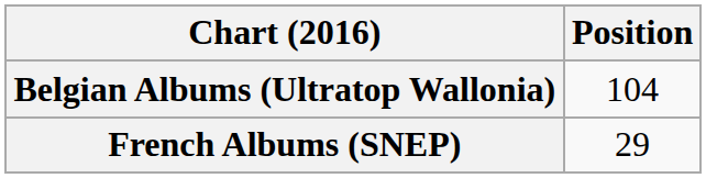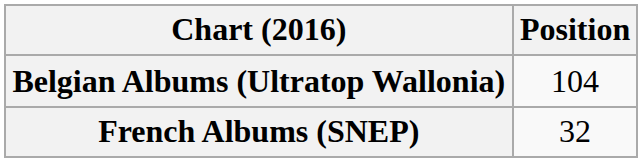 <table class="wikitable sortable plainrowheaders" style="text-align:center">
 <tr>
 <th scope="col">Chart (2016)</th>
 <th scope="col">Position</th>
 </tr>
 <tr>
 <th scope="row">Belgian Albums (Ultratop Wallonia)</th>
 <td>104</td>
 </tr>
 <tr>
 <th scope="row">French Albums (SNEP)</th>
-<td>29</td>
+<td>32</td>
 </tr>
 </table>
